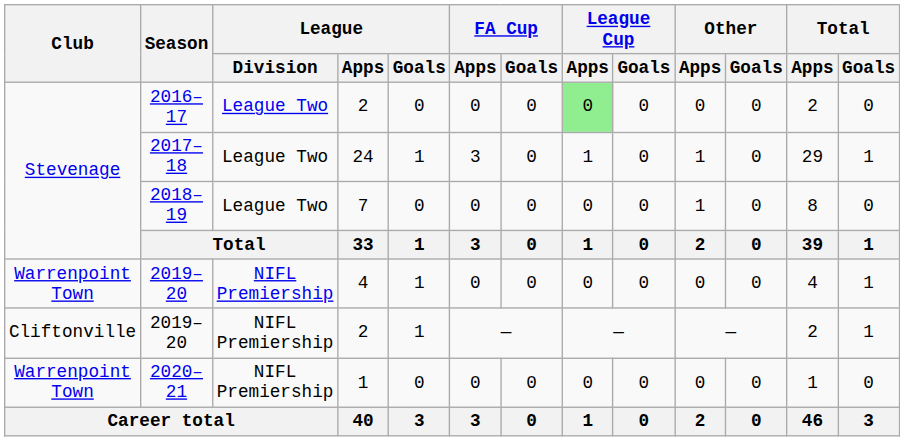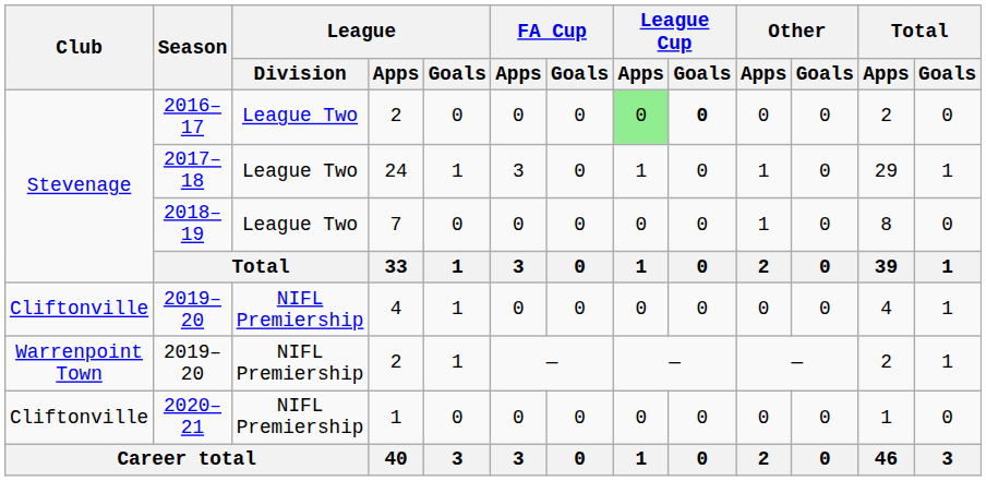 <table class="wikitable" style="text-align: center">
 <tr>
 <th rowspan="2">Club</th>
 <th rowspan="2">Season</th>
 <th colspan="3">League</th>
 <th colspan="2"><a href='#'>FA Cup</a></th>
 <th colspan="2"><a href='#'>League Cup</a></th>
 <th colspan="2">Other</th>
 <th colspan="2">Total</th>
 </tr>
 <tr>
 <th>Division</th>
 <th>Apps</th>
 <th>Goals</th>
 <th>Apps</th>
 <th>Goals</th>
 <th>Apps</th>
 <th>Goals</th>
 <th>Apps</th>
 <th>Goals</th>
 <th>Apps</th>
 <th>Goals</th>
 </tr>
 <tr>
 <td rowspan="4"><a href='#'>Stevenage</a></td>
 <td><a href='#'>2016–17</a></td>
 <td><a href='#'>League Two</a></td>
 <td>2</td>
 <td>0</td>
 <td>0</td>
 <td>0</td>
 <td style="background: lightgreen;">0</td>
-<td>0</td>
+<td><strong>0</strong></td>
 <td>0</td>
 <td>0</td>
 <td>2</td>
 <td>0</td>
 </tr>
 <tr>
 <td><a href='#'>2017–18</a></td>
 <td>League Two</td>
 <td>24</td>
 <td>1</td>
 <td>3</td>
 <td>0</td>
 <td>1</td>
 <td>0</td>
 <td>1</td>
 <td>0</td>
 <td>29</td>
 <td>1</td>
 </tr>
 <tr>
 <td><a href='#'>2018–19</a></td>
 <td>League Two</td>
 <td>7</td>
 <td>0</td>
 <td>0</td>
 <td>0</td>
 <td>0</td>
 <td>0</td>
 <td>1</td>
 <td>0</td>
 <td>8</td>
 <td>0</td>
 </tr>
 <tr>
 <th colspan=2>Total</th>
 <th>33</th>
 <th>1</th>
 <th>3</th>
 <th>0</th>
 <th>1</th>
 <th>0</th>
 <th>2</th>
 <th>0</th>
 <th>39</th>
 <th>1</th>
 </tr>
 <tr>
-<td rowspan="1"><a href='#'>Warrenpoint Town</a></td>
+<td rowspan="1"><a href='#'>Cliftonville</a></td>
 <td><a href='#'>2019–20</a></td>
 <td><a href='#'>NIFL Premiership</a></td>
 <td>4</td>
 <td>1</td>
 <td>0</td>
 <td>0</td>
 <td>0</td>
 <td>0</td>
 <td>0</td>
 <td>0</td>
 <td>4</td>
 <td>1</td>
 </tr>
 <tr>
-<td rowspan="1">Cliftonville</td>
+<td rowspan="1"><a href='#'>Warrenpoint Town</a></td>
 <td>2019–20</td>
 <td>NIFL Premiership</td>
 <td>2</td>
 <td>1</td>
 <td colspan=2>—</td>
 <td colspan=2>—</td>
 <td colspan=2>—</td>
 <td>2</td>
 <td>1</td>
 </tr>
 <tr>
-<td rowspan="1"><a href='#'>Warrenpoint Town</a></td>
+<td rowspan="1">Cliftonville</td>
 <td><a href='#'>2020–21</a></td>
 <td>NIFL Premiership</td>
 <td>1</td>
 <td>0</td>
 <td>0</td>
 <td>0</td>
 <td>0</td>
 <td>0</td>
 <td>0</td>
 <td>0</td>
 <td>1</td>
 <td>0</td>
 </tr>
 <tr>
 <th colspan=3>Career total</th>
 <th>40</th>
 <th>3</th>
 <th>3</th>
 <th>0</th>
 <th>1</th>
 <th>0</th>
 <th>2</th>
 <th>0</th>
 <th>46</th>
 <th>3</th>
 </tr>
 </table>
